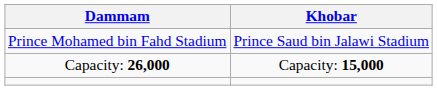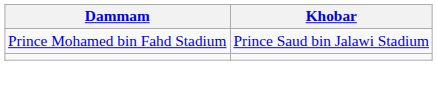 <table class="wikitable" style="text-align:center;margin:1em auto;">
 <tr>
 <th><a href='#'>Dammam</a></th>
 <th><a href='#'>Khobar</a></th>
 </tr>
 <tr>
 <td><a href='#'>Prince Mohamed bin Fahd Stadium</a></td>
 <td><a href='#'>Prince Saud bin Jalawi Stadium</a></td>
 </tr>
 <tr>
-<td>Capacity: <strong>26,000</strong></td>
-<td>Capacity: <strong>15,000</strong></td>
-</tr>
-<tr>
 <td></td>
 <td></td>
 </tr>
 </table>
